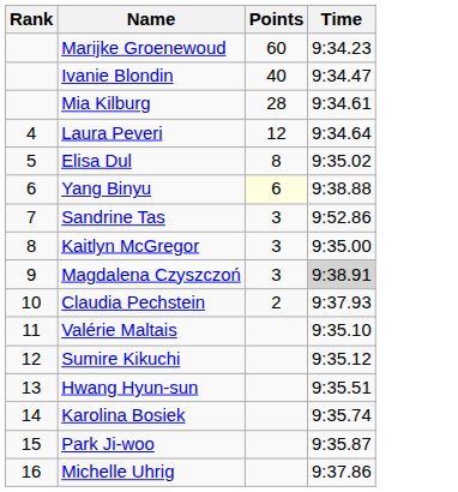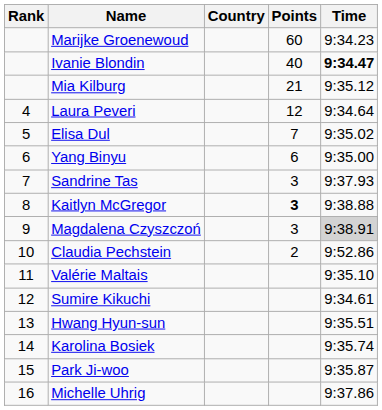 <table class="wikitable sortable" style="text-align:center">
 <tr>
 <th>Rank</th>
 <th>Name</th>
+<th>Country</th>
 <th>Points</th>
 <th>Time</th>
 </tr>
 <tr>
 <td></td>
 <td align=left><a href='#'>Marijke Groenewoud</a></td>
+<td align=left></td>
 <td>60</td>
 <td>9:34.23</td>
 </tr>
 <tr>
 <td></td>
 <td align=left><a href='#'>Ivanie Blondin</a></td>
+<td align=left></td>
 <td>40</td>
-<td>9:34.47</td>
+<td><strong>9:34.47</strong></td>
 </tr>
 <tr>
 <td></td>
 <td align=left><a href='#'>Mia Kilburg</a></td>
-<td>28</td>
-<td>9:34.61</td>
+<td align=left></td>
+<td>21</td>
+<td>9:35.12</td>
 </tr>
 <tr>
 <td>4</td>
 <td align=left><a href='#'>Laura Peveri</a></td>
+<td align=left></td>
 <td>12</td>
 <td>9:34.64</td>
 </tr>
 <tr>
 <td>5</td>
 <td align=left><a href='#'>Elisa Dul</a></td>
-<td>8</td>
+<td align=left></td>
+<td>7</td>
 <td>9:35.02</td>
 </tr>
 <tr>
 <td>6</td>
 <td align=left><a href='#'>Yang Binyu</a></td>
-<td style="background: lightyellow;">6</td>
-<td>9:38.88</td>
+<td align=left></td>
+<td>6</td>
+<td>9:35.00</td>
 </tr>
 <tr>
 <td>7</td>
 <td align=left><a href='#'>Sandrine Tas</a></td>
+<td align=left></td>
 <td>3</td>
-<td>9:52.86</td>
+<td>9:37.93</td>
 </tr>
 <tr>
 <td>8</td>
 <td align=left><a href='#'>Kaitlyn McGregor</a></td>
-<td>3</td>
-<td>9:35.00</td>
+<td align=left></td>
+<td><strong>3</strong></td>
+<td>9:38.88</td>
 </tr>
 <tr>
 <td>9</td>
 <td align=left><a href='#'>Magdalena Czyszczoń</a></td>
+<td align=left></td>
 <td>3</td>
 <td style="background: lightgrey;">9:38.91</td>
 </tr>
 <tr>
 <td>10</td>
 <td align=left><a href='#'>Claudia Pechstein</a></td>
+<td align=left></td>
 <td>2</td>
-<td>9:37.93</td>
+<td>9:52.86</td>
 </tr>
 <tr>
 <td>11</td>
 <td align=left><a href='#'>Valérie Maltais</a></td>
+<td align=left></td>
 <td></td>
 <td>9:35.10</td>
 </tr>
 <tr>
 <td>12</td>
 <td align=left><a href='#'>Sumire Kikuchi</a></td>
+<td align=left></td>
 <td></td>
-<td>9:35.12</td>
+<td>9:34.61</td>
 </tr>
 <tr>
 <td>13</td>
 <td align=left><a href='#'>Hwang Hyun-sun</a></td>
+<td align=left></td>
 <td></td>
 <td>9:35.51</td>
 </tr>
 <tr>
 <td>14</td>
 <td align=left><a href='#'>Karolina Bosiek</a></td>
+<td align=left></td>
 <td></td>
 <td>9:35.74</td>
 </tr>
 <tr>
 <td>15</td>
 <td align=left><a href='#'>Park Ji-woo</a></td>
+<td align=left></td>
 <td></td>
 <td>9:35.87</td>
 </tr>
 <tr>
 <td>16</td>
 <td align=left><a href='#'>Michelle Uhrig</a></td>
+<td align=left></td>
 <td></td>
 <td>9:37.86</td>
 </tr>
 </table>
